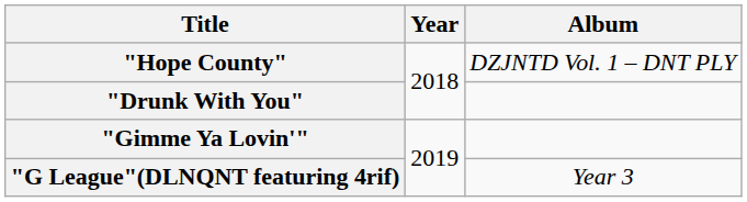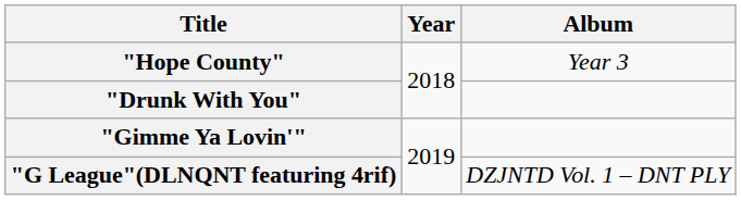 <table class="wikitable plainrowheaders" style="text-align:center;">
 <tr>
 <th scope="col">Title</th>
 <th scope="col">Year</th>
 <th scope="col">Album</th>
 </tr>
 <tr>
 <th scope="row">"Hope County" </th>
 <td rowspan="2">2018</td>
-<td><em>DZJNTD Vol. 1 – DNT PLY</em></td>
+<td><em>Year 3</em></td>
 </tr>
 <tr>
 <th scope="row">"Drunk With You" </th>
 <td></td>
 </tr>
 <tr>
 <th scope="row">"Gimme Ya Lovin'" </th>
 <td rowspan="2">2019</td>
 <td></td>
 </tr>
 <tr>
 <th scope="row">"G League"<span>(DLNQNT featuring 4rif)</span></th>
-<td><em>Year 3</em></td>
+<td><em>DZJNTD Vol. 1 – DNT PLY</em></td>
 </tr>
 </table>
